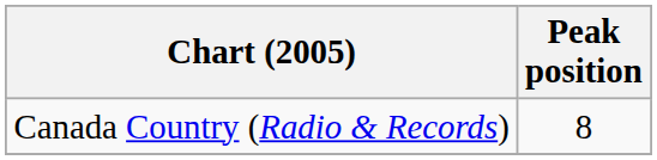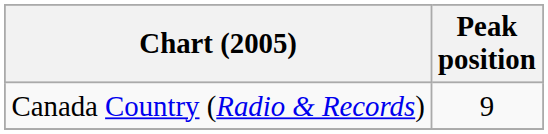 <table class="wikitable sortable">
 <tr>
 <th align="left">Chart (2005)</th>
 <th align="center">Peak<br>position</th>
 </tr>
 <tr>
 <td align="left">Canada <a href='#'>Country</a> (<em><a href='#'>Radio & Records</a></em>)</td>
-<td align="center">8</td>
+<td align="center">9</td>
 </tr>
 <tr>
 </tr>
 <tr>
 </tr>
 </table>
